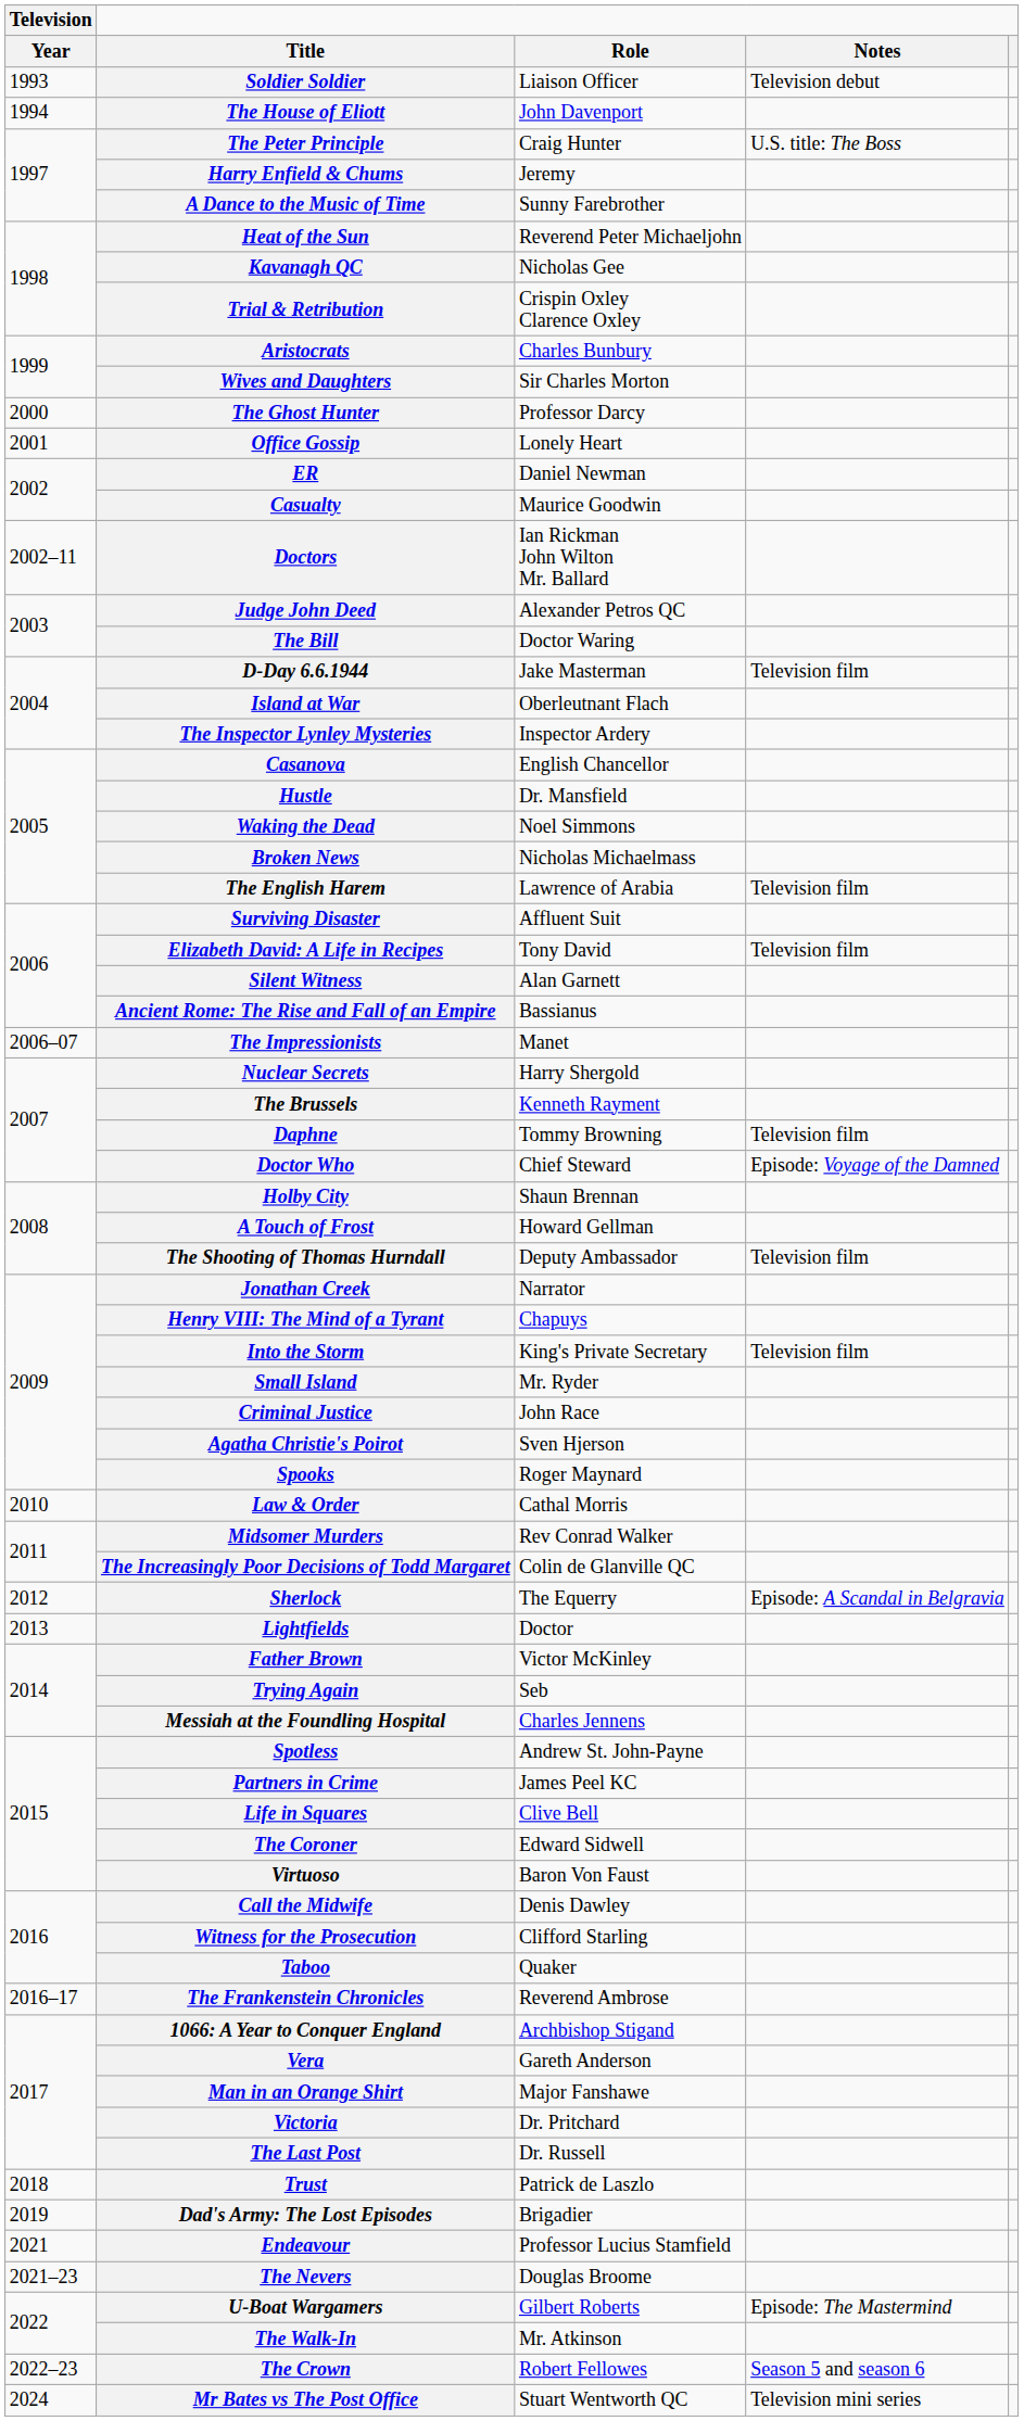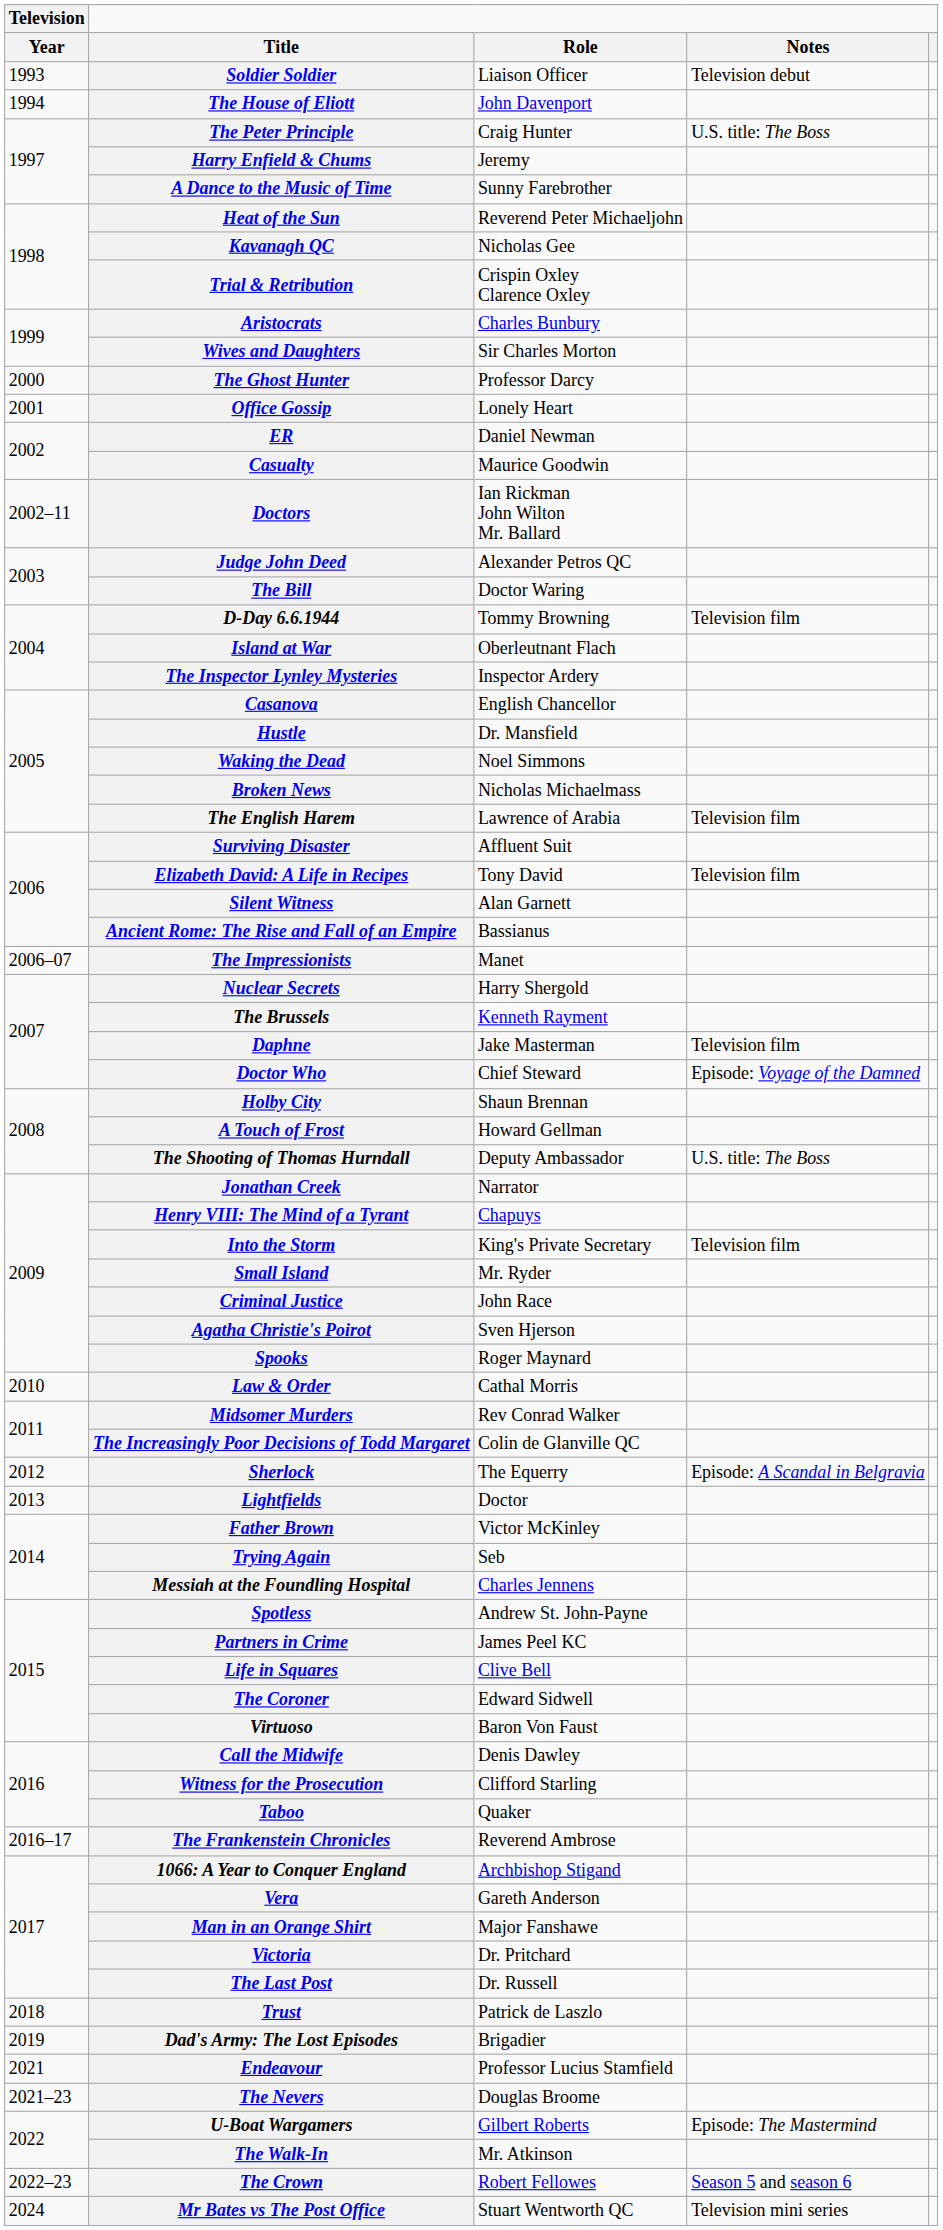 <table class="wikitable plainrowheaders sortable mw-collapsible mw-collapsed">
 <tr>
 <th>Television</th>
 </tr>
 <tr>
 <th scope="col">Year</th>
 <th scope="col">Title</th>
 <th scope="col">Role</th>
 <th scope="col">Notes</th>
 <th scope="col" class="unsortable"></th>
 </tr>
 <tr>
 <td>1993</td>
 <th scope="row"><em><a href='#'>Soldier Soldier</a></em></th>
 <td>Liaison Officer</td>
 <td>Television debut</td>
 <td></td>
 </tr>
 <tr>
 <td>1994</td>
 <th scope="row"><em><a href='#'>The House of Eliott</a></em></th>
 <td><a href='#'>John Davenport</a></td>
 <td></td>
 <td></td>
 </tr>
 <tr>
 <td rowspan=3>1997</td>
 <th scope="row"><em><a href='#'>The Peter Principle</a></em></th>
 <td>Craig Hunter</td>
 <td>U.S. title: <em>The Boss</em></td>
 <td></td>
 </tr>
 <tr>
 <th scope="row"><em><a href='#'>Harry Enfield & Chums</a></em></th>
 <td>Jeremy</td>
 <td></td>
 <td></td>
 </tr>
 <tr>
 <th scope="row"><em><a href='#'>A Dance to the Music of Time</a></em></th>
 <td>Sunny Farebrother</td>
 <td></td>
 <td></td>
 </tr>
 <tr>
 <td rowspan=3>1998</td>
 <th scope="row"><em><a href='#'>Heat of the Sun</a></em></th>
 <td>Reverend Peter Michaeljohn</td>
 <td></td>
 <td></td>
 </tr>
 <tr>
 <th scope="row"><em><a href='#'>Kavanagh QC</a></em></th>
 <td>Nicholas Gee</td>
 <td></td>
 <td></td>
 </tr>
 <tr>
 <th scope="row"><em><a href='#'>Trial & Retribution</a></em></th>
 <td>Crispin Oxley<br>Clarence Oxley</td>
 <td></td>
 <td></td>
 </tr>
 <tr>
 <td rowspan=2>1999</td>
 <th scope="row"><em><a href='#'>Aristocrats</a></em></th>
 <td><a href='#'>Charles Bunbury</a></td>
 <td></td>
 <td></td>
 </tr>
 <tr>
 <th scope="row"><em><a href='#'>Wives and Daughters</a></em></th>
 <td>Sir Charles Morton</td>
 <td></td>
 <td></td>
 </tr>
 <tr>
 <td>2000</td>
 <th scope="row"><em><a href='#'>The Ghost Hunter</a></em></th>
 <td>Professor Darcy</td>
 <td></td>
 <td></td>
 </tr>
 <tr>
 <td>2001</td>
 <th scope="row"><em><a href='#'>Office Gossip</a></em></th>
 <td>Lonely Heart</td>
 <td></td>
 <td></td>
 </tr>
 <tr>
 <td rowspan=2>2002</td>
 <th scope="row"><em><a href='#'>ER</a></em></th>
 <td>Daniel Newman</td>
 <td></td>
 <td></td>
 </tr>
 <tr>
 <th scope="row"><em><a href='#'>Casualty</a></em></th>
 <td>Maurice Goodwin</td>
 <td></td>
 <td></td>
 </tr>
 <tr>
 <td>2002–11</td>
 <th scope="row"><em><a href='#'>Doctors</a></em></th>
 <td>Ian Rickman<br>John Wilton<br>Mr. Ballard</td>
 <td></td>
 <td></td>
 </tr>
 <tr>
 <td rowspan=2>2003</td>
 <th scope="row"><em><a href='#'>Judge John Deed</a></em></th>
 <td>Alexander Petros QC</td>
 <td></td>
 <td></td>
 </tr>
 <tr>
 <th scope="row"><em><a href='#'>The Bill</a></em></th>
 <td>Doctor Waring</td>
 <td></td>
 <td></td>
 </tr>
 <tr>
 <td rowspan=3>2004</td>
 <th scope="row"><em>D-Day 6.6.1944</em></th>
-<td>Jake Masterman</td>
+<td>Tommy Browning</td>
 <td>Television film</td>
 <td></td>
 </tr>
 <tr>
 <th scope="row"><em><a href='#'>Island at War</a></em></th>
 <td>Oberleutnant Flach</td>
 <td></td>
 <td></td>
 </tr>
 <tr>
 <th scope="row"><em><a href='#'>The Inspector Lynley Mysteries</a></em></th>
 <td>Inspector Ardery</td>
 <td></td>
 <td></td>
 </tr>
 <tr>
 <td rowspan=5>2005</td>
 <th scope="row"><em><a href='#'>Casanova</a></em></th>
 <td>English Chancellor</td>
 <td></td>
 <td></td>
 </tr>
 <tr>
 <th scope="row"><em><a href='#'>Hustle</a></em></th>
 <td>Dr. Mansfield</td>
 <td></td>
 <td></td>
 </tr>
 <tr>
 <th scope="row"><em><a href='#'>Waking the Dead</a></em></th>
 <td>Noel Simmons</td>
 <td></td>
 <td></td>
 </tr>
 <tr>
 <th scope="row"><em><a href='#'>Broken News</a></em></th>
 <td>Nicholas Michaelmass</td>
 <td></td>
 <td></td>
 </tr>
 <tr>
 <th scope="row"><em>The English Harem</em></th>
 <td>Lawrence of Arabia</td>
 <td>Television film</td>
 <td></td>
 </tr>
 <tr>
 <td rowspan=4>2006</td>
 <th scope="row"><em><a href='#'>Surviving Disaster</a></em></th>
 <td>Affluent Suit</td>
 <td></td>
 <td></td>
 </tr>
 <tr>
 <th scope="row"><em><a href='#'>Elizabeth David: A Life in Recipes</a></em></th>
 <td>Tony David</td>
 <td>Television film</td>
 <td></td>
 </tr>
 <tr>
 <th scope="row"><em><a href='#'>Silent Witness</a></em></th>
 <td>Alan Garnett</td>
 <td></td>
 <td></td>
 </tr>
 <tr>
 <th scope="row"><em><a href='#'>Ancient Rome: The Rise and Fall of an Empire</a></em></th>
 <td>Bassianus</td>
 <td></td>
 <td></td>
 </tr>
 <tr>
 <td>2006–07</td>
 <th scope="row"><em><a href='#'>The Impressionists</a></em></th>
 <td>Manet</td>
 <td></td>
 <td></td>
 </tr>
 <tr>
 <td rowspan=4>2007</td>
 <th scope="row"><em><a href='#'>Nuclear Secrets</a></em></th>
 <td>Harry Shergold</td>
 <td></td>
 <td></td>
 </tr>
 <tr>
 <th scope="row"><em>The Brussels</em></th>
 <td><a href='#'>Kenneth Rayment</a></td>
 <td></td>
 <td></td>
 </tr>
 <tr>
 <th scope="row"><em><a href='#'>Daphne</a></em></th>
-<td>Tommy Browning</td>
+<td>Jake Masterman</td>
 <td>Television film</td>
 <td></td>
 </tr>
 <tr>
 <th scope="row"><em><a href='#'>Doctor Who</a></em></th>
 <td>Chief Steward</td>
 <td>Episode: <em><a href='#'>Voyage of the Damned</a></em></td>
 <td></td>
 </tr>
 <tr>
 <td rowspan=3>2008</td>
 <th scope="row"><em><a href='#'>Holby City</a></em></th>
 <td>Shaun Brennan</td>
 <td></td>
 <td></td>
 </tr>
 <tr>
 <th scope="row"><em><a href='#'>A Touch of Frost</a></em></th>
 <td>Howard Gellman</td>
 <td></td>
 <td></td>
 </tr>
 <tr>
 <th scope="row"><em>The Shooting of Thomas Hurndall</em></th>
 <td>Deputy Ambassador</td>
-<td>Television film</td>
+<td>U.S. title: <em>The Boss</em></td>
 <td></td>
 </tr>
 <tr>
 <td rowspan=7>2009</td>
 <th scope="row"><em><a href='#'>Jonathan Creek</a></em></th>
 <td>Narrator</td>
 <td></td>
 <td></td>
 </tr>
 <tr>
 <th scope="row"><em><a href='#'>Henry VIII: The Mind of a Tyrant</a></em></th>
 <td><a href='#'>Chapuys</a></td>
 <td></td>
 <td></td>
 </tr>
 <tr>
 <th scope="row"><em><a href='#'>Into the Storm</a></em></th>
 <td>King's Private Secretary</td>
 <td>Television film</td>
 <td></td>
 </tr>
 <tr>
 <th scope="row"><em><a href='#'>Small Island</a></em></th>
 <td>Mr. Ryder</td>
 <td></td>
 <td></td>
 </tr>
 <tr>
 <th scope="row"><em><a href='#'>Criminal Justice</a></em></th>
 <td>John Race</td>
 <td></td>
 <td></td>
 </tr>
 <tr>
 <th scope="row"><em><a href='#'>Agatha Christie's Poirot</a></em></th>
 <td>Sven Hjerson</td>
 <td></td>
 <td></td>
 </tr>
 <tr>
 <th scope="row"><em><a href='#'>Spooks</a></em></th>
 <td>Roger Maynard</td>
 <td></td>
 <td></td>
 </tr>
 <tr>
 <td>2010</td>
 <th scope="row"><em><a href='#'>Law & Order</a></em></th>
 <td>Cathal Morris</td>
 <td></td>
 <td></td>
 </tr>
 <tr>
 <td rowspan=2>2011</td>
 <th scope="row"><em><a href='#'>Midsomer Murders</a></em></th>
 <td>Rev Conrad Walker</td>
 <td></td>
 <td></td>
 </tr>
 <tr>
 <th scope="row"><em><a href='#'>The Increasingly Poor Decisions of Todd Margaret</a></em></th>
 <td>Colin de Glanville QC</td>
 <td></td>
 <td></td>
 </tr>
 <tr>
 <td>2012</td>
 <th scope="row"><em><a href='#'>Sherlock</a></em></th>
 <td>The Equerry</td>
 <td>Episode: <em><a href='#'>A Scandal in Belgravia</a></em></td>
 <td></td>
 </tr>
 <tr>
 <td>2013</td>
 <th scope="row"><em><a href='#'>Lightfields</a></em></th>
 <td>Doctor</td>
 <td></td>
 <td></td>
 </tr>
 <tr>
 <td rowspan=3>2014</td>
 <th scope="row"><em><a href='#'>Father Brown</a></em></th>
 <td>Victor McKinley</td>
 <td></td>
 <td></td>
 </tr>
 <tr>
 <th scope="row"><em><a href='#'>Trying Again</a></em></th>
 <td>Seb</td>
 <td></td>
 <td></td>
 </tr>
 <tr>
 <th scope="row"><em>Messiah at the Foundling Hospital</em></th>
 <td><a href='#'>Charles Jennens</a></td>
 <td></td>
 <td></td>
 </tr>
 <tr>
 <td rowspan=5>2015</td>
 <th scope="row"><em><a href='#'>Spotless</a></em></th>
 <td>Andrew St. John-Payne</td>
 <td></td>
 <td></td>
 </tr>
 <tr>
 <th scope="row"><em><a href='#'>Partners in Crime</a></em></th>
 <td>James Peel KC</td>
 <td></td>
 <td></td>
 </tr>
 <tr>
 <th scope="row"><em><a href='#'>Life in Squares</a></em></th>
 <td><a href='#'>Clive Bell</a></td>
 <td></td>
 <td></td>
 </tr>
 <tr>
 <th scope="row"><em><a href='#'>The Coroner</a></em></th>
 <td>Edward Sidwell</td>
 <td></td>
 <td></td>
 </tr>
 <tr>
 <th scope="row"><em>Virtuoso</em></th>
 <td>Baron Von Faust</td>
 <td></td>
 <td></td>
 </tr>
 <tr>
 <td rowspan=3>2016</td>
 <th scope="row"><em><a href='#'>Call the Midwife</a></em></th>
 <td>Denis Dawley</td>
 <td></td>
 <td></td>
 </tr>
 <tr>
 <th scope="row"><em><a href='#'>Witness for the Prosecution</a></em></th>
 <td>Clifford Starling</td>
 <td></td>
 <td></td>
 </tr>
 <tr>
 <th scope="row"><em><a href='#'>Taboo</a></em></th>
 <td>Quaker</td>
 <td></td>
 <td></td>
 </tr>
 <tr>
 <td>2016–17</td>
 <th scope="row"><em><a href='#'>The Frankenstein Chronicles</a></em></th>
 <td>Reverend Ambrose</td>
 <td></td>
 <td></td>
 </tr>
 <tr>
 <td rowspan=5>2017</td>
 <th scope="row"><em>1066: A Year to Conquer England</em></th>
 <td><a href='#'>Archbishop Stigand</a></td>
 <td></td>
 <td></td>
 </tr>
 <tr>
 <th scope="row"><em><a href='#'>Vera</a></em></th>
 <td>Gareth Anderson</td>
 <td></td>
 <td></td>
 </tr>
 <tr>
 <th scope="row"><em><a href='#'>Man in an Orange Shirt</a></em></th>
 <td>Major Fanshawe</td>
 <td></td>
 <td></td>
 </tr>
 <tr>
 <th scope="row"><em><a href='#'>Victoria</a></em></th>
 <td>Dr. Pritchard</td>
 <td></td>
 <td></td>
 </tr>
 <tr>
 <th scope="row"><em><a href='#'>The Last Post</a></em></th>
 <td>Dr. Russell</td>
 <td></td>
 <td></td>
 </tr>
 <tr>
 <td>2018</td>
 <th scope="row"><em><a href='#'>Trust</a></em></th>
 <td>Patrick de Laszlo</td>
 <td></td>
 <td></td>
 </tr>
 <tr>
 <td>2019</td>
 <th scope="row"><em>Dad's Army: The Lost Episodes</em></th>
 <td>Brigadier</td>
 <td></td>
 <td></td>
 </tr>
 <tr>
 <td>2021</td>
 <th scope="row"><em><a href='#'>Endeavour</a></em></th>
 <td>Professor Lucius Stamfield</td>
 <td></td>
 <td></td>
 </tr>
 <tr>
 <td>2021–23</td>
 <th scope="row"><em><a href='#'>The Nevers</a></em></th>
 <td>Douglas Broome</td>
 <td></td>
 <td></td>
 </tr>
 <tr>
 <td rowspan=2>2022</td>
 <th scope="row"><em>U-Boat Wargamers</em></th>
 <td><a href='#'>Gilbert Roberts</a></td>
 <td>Episode: <em>The Mastermind</em></td>
 <td></td>
 </tr>
 <tr>
 <th scope="row"><em><a href='#'>The Walk-In</a></em></th>
 <td>Mr. Atkinson</td>
 <td></td>
 <td></td>
 </tr>
 <tr>
 <td>2022–23</td>
 <th scope="row"><em><a href='#'>The Crown</a></em></th>
 <td><a href='#'>Robert Fellowes</a></td>
 <td><a href='#'>Season 5</a> and <a href='#'>season 6</a></td>
 <td></td>
 </tr>
 <tr>
 <td>2024</td>
 <th scope="row"><em><a href='#'>Mr Bates vs The Post Office</a></em></th>
 <td>Stuart Wentworth QC</td>
 <td>Television mini series</td>
 <td></td>
 </tr>
 </table>
